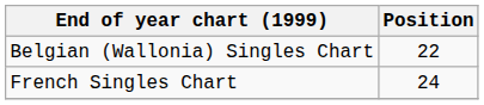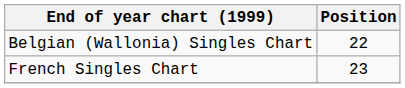 <table class="wikitable sortable">
 <tr>
 <th>End of year chart (1999)</th>
 <th>Position</th>
 </tr>
 <tr>
 <td>Belgian (Wallonia) Singles Chart</td>
 <td align="center">22</td>
 </tr>
 <tr>
 <td>French Singles Chart</td>
-<td align="center">24</td>
+<td align="center">23</td>
 </tr>
 <tr>
 </tr>
 </table>
